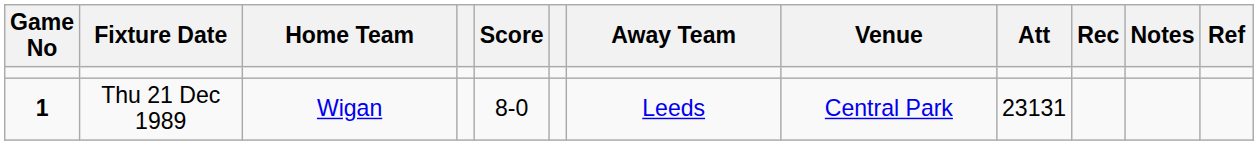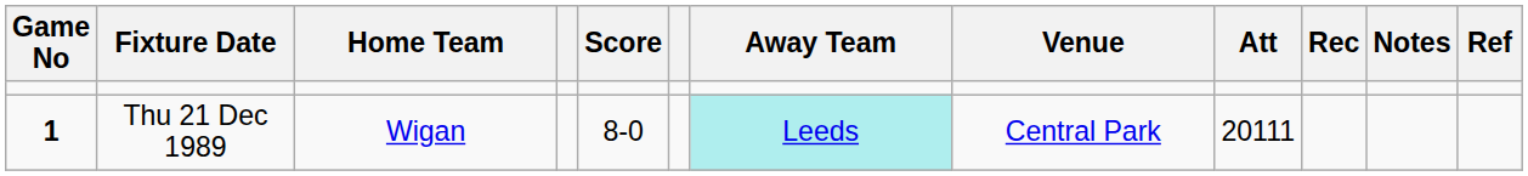 <table class="wikitable" style="text-align:center;">
 <tr>
 <th width=10 abbr="No">Game No</th>
 <th width=110 abbr="Date">Fixture Date</th>
 <th width=150 abbr="Home Team">Home Team</th>
 <th width=5 abbr="space"></th>
 <th width=20 abbr="Score">Score</th>
 <th width=5 abbr="space"></th>
 <th width=150 abbr="Away Team">Away Team</th>
 <th width=150 abbr="Venue">Venue</th>
 <th width=30 abbr="Att">Att</th>
 <th width=30 abbr="Rec">Rec</th>
 <th width=20 abbr="Notes">Notes</th>
 <th width=30 abbr="Ref">Ref</th>
 </tr>
 <tr>
 <td></td>
 <td></td>
 <td></td>
 <td></td>
 <td></td>
 <td></td>
 <td></td>
 <td></td>
 <td></td>
 <td></td>
 <td></td>
 </tr>
 <tr>
 <td><strong>1</strong></td>
 <td>Thu 21 Dec 1989</td>
 <td><a href='#'>Wigan</a></td>
 <td></td>
 <td>8-0</td>
 <td></td>
-<td><a href='#'>Leeds</a></td>
+<td style="background: paleturquoise;"><a href='#'>Leeds</a></td>
 <td><a href='#'>Central Park</a></td>
-<td>23131</td>
+<td>20111</td>
 <td></td>
 <td></td>
 <td></td>
 </tr>
 </table>
